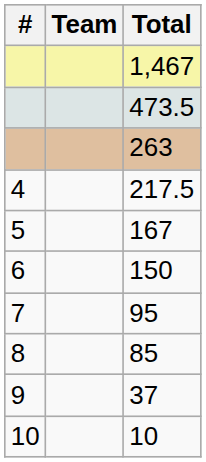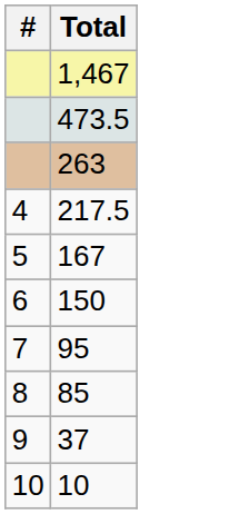 <table class="wikitable">
 <tr>
 <th>#</th>
-<th>Team</th>
 <th>Total</th>
 </tr>
 <tr>
-<td bgcolor=#f7f6a8></td>
 <td bgcolor=#f7f6a8></td>
 <td bgcolor=#f7f6a8>1,467</td>
 </tr>
 <tr>
 <td bgcolor=#dce5e5></td>
-<td bgcolor=#dce5e5></td>
 <td bgcolor=#dce5e5>473.5</td>
 </tr>
 <tr>
-<td bgcolor=#dfbf9f></td>
 <td bgcolor=#dfbf9f></td>
 <td bgcolor=#dfbf9f>263</td>
 </tr>
 <tr>
 <td>4</td>
-<td></td>
 <td>217.5</td>
 </tr>
 <tr>
 <td>5</td>
-<td></td>
 <td>167</td>
 </tr>
 <tr>
 <td>6</td>
-<td></td>
 <td>150</td>
 </tr>
 <tr>
 <td>7</td>
-<td></td>
 <td>95</td>
 </tr>
 <tr>
 <td>8</td>
-<td><strong></strong></td>
 <td>85</td>
 </tr>
 <tr>
 <td>9</td>
-<td></td>
 <td>37</td>
 </tr>
 <tr>
 <td>10</td>
-<td></td>
 <td>10</td>
 </tr>
 </table>
